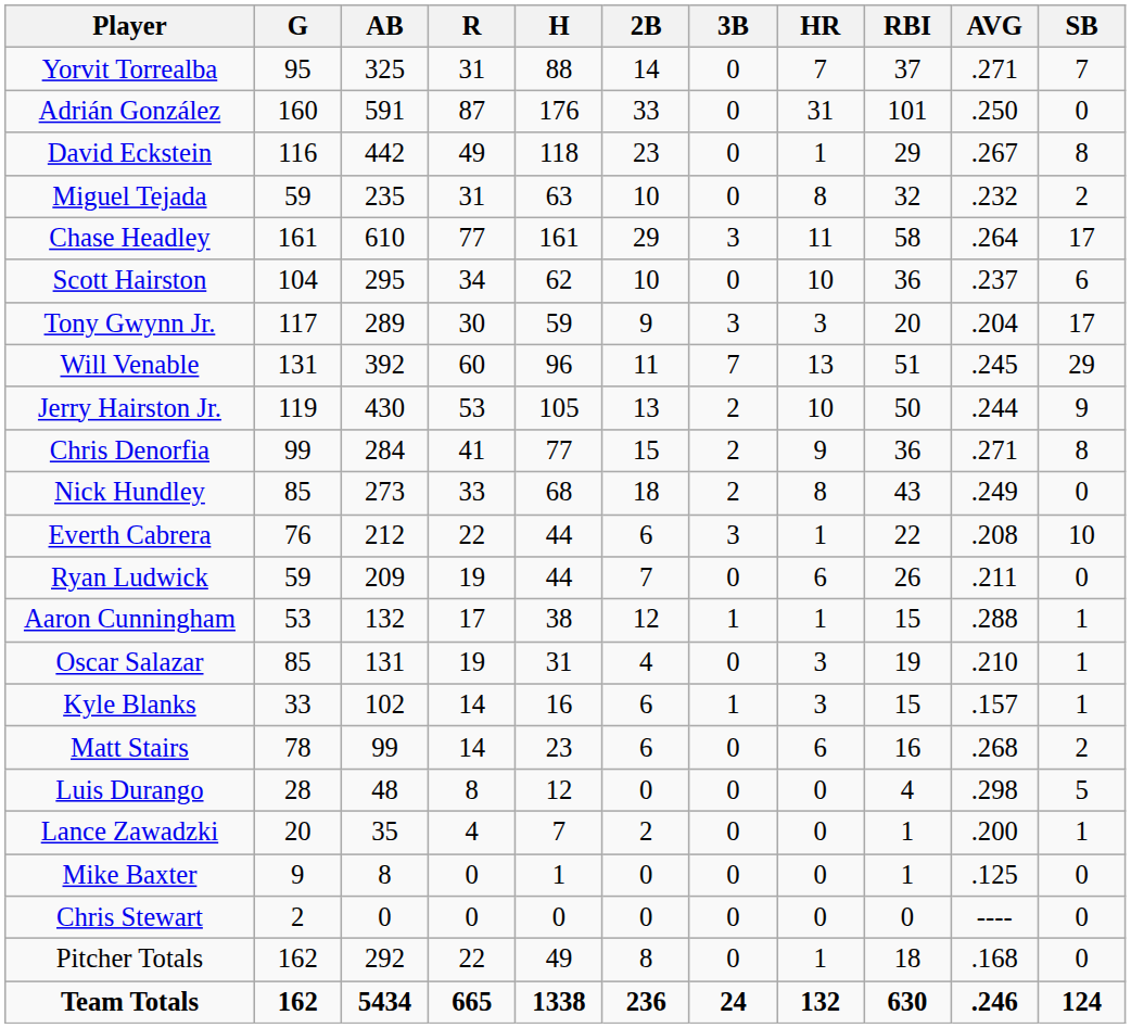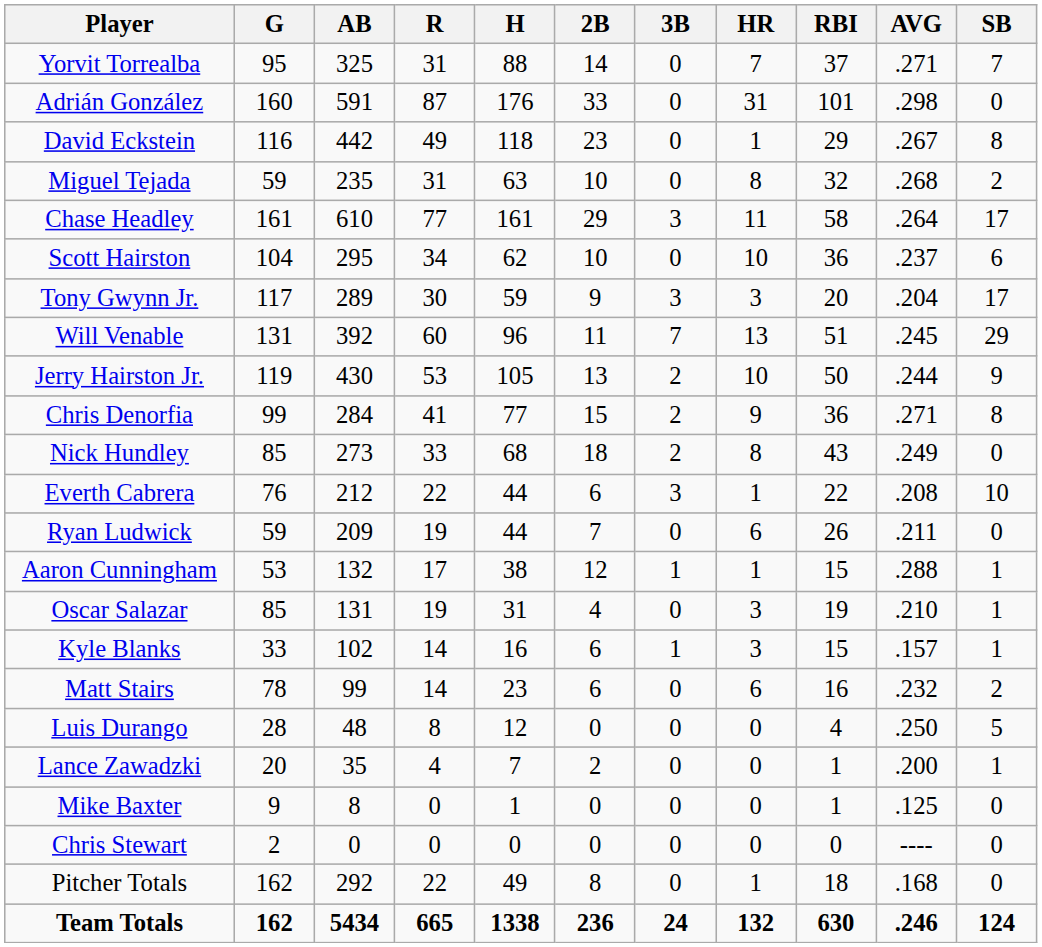 <table class="wikitable sortable">
 <tr>
 <th bgcolor="#DDDDFF" width="20%">Player</th>
 <th bgcolor="#DDDDFF" width="7%">G</th>
 <th bgcolor="#DDDDFF" width="7%">AB</th>
 <th bgcolor="#DDDDFF" width="7%">R</th>
 <th bgcolor="#DDDDFF" width="7%">H</th>
 <th bgcolor="#DDDDFF" width="7%">2B</th>
 <th bgcolor="#DDDDFF" width="7%">3B</th>
 <th bgcolor="#DDDDFF" width="7%">HR</th>
 <th bgcolor="#DDDDFF" width="7%">RBI</th>
 <th bgcolor="#DDDDFF" width="7%">AVG</th>
 <th bgcolor="#DDDDFF" width="7%">SB</th>
 </tr>
 <tr align="center">
 <td><a href='#'>Yorvit Torrealba</a></td>
 <td>95</td>
 <td>325</td>
 <td>31</td>
 <td>88</td>
 <td>14</td>
 <td>0</td>
 <td>7</td>
 <td>37</td>
 <td>.271</td>
 <td>7</td>
 </tr>
 <tr align=center>
 <td><a href='#'>Adrián González</a></td>
 <td>160</td>
 <td>591</td>
 <td>87</td>
 <td>176</td>
 <td>33</td>
 <td>0</td>
 <td>31</td>
 <td>101</td>
-<td>.250</td>
+<td>.298</td>
 <td>0</td>
 </tr>
 <tr align=center>
 <td><a href='#'>David Eckstein</a></td>
 <td>116</td>
 <td>442</td>
 <td>49</td>
 <td>118</td>
 <td>23</td>
 <td>0</td>
 <td>1</td>
 <td>29</td>
 <td>.267</td>
 <td>8</td>
 </tr>
 <tr align=center>
 <td><a href='#'>Miguel Tejada</a></td>
 <td>59</td>
 <td>235</td>
 <td>31</td>
 <td>63</td>
 <td>10</td>
 <td>0</td>
 <td>8</td>
 <td>32</td>
-<td>.232</td>
+<td>.268</td>
 <td>2</td>
 </tr>
 <tr align=center>
 <td><a href='#'>Chase Headley</a></td>
 <td>161</td>
 <td>610</td>
 <td>77</td>
 <td>161</td>
 <td>29</td>
 <td>3</td>
 <td>11</td>
 <td>58</td>
 <td>.264</td>
 <td>17</td>
 </tr>
 <tr align=center>
 <td><a href='#'>Scott Hairston</a></td>
 <td>104</td>
 <td>295</td>
 <td>34</td>
 <td>62</td>
 <td>10</td>
 <td>0</td>
 <td>10</td>
 <td>36</td>
 <td>.237</td>
 <td>6</td>
 </tr>
 <tr align=center>
 <td><a href='#'>Tony Gwynn Jr.</a></td>
 <td>117</td>
 <td>289</td>
 <td>30</td>
 <td>59</td>
 <td>9</td>
 <td>3</td>
 <td>3</td>
 <td>20</td>
 <td>.204</td>
 <td>17</td>
 </tr>
 <tr align=center>
 <td><a href='#'>Will Venable</a></td>
 <td>131</td>
 <td>392</td>
 <td>60</td>
 <td>96</td>
 <td>11</td>
 <td>7</td>
 <td>13</td>
 <td>51</td>
 <td>.245</td>
 <td>29</td>
 </tr>
 <tr align=center>
 <td><a href='#'>Jerry Hairston Jr.</a></td>
 <td>119</td>
 <td>430</td>
 <td>53</td>
 <td>105</td>
 <td>13</td>
 <td>2</td>
 <td>10</td>
 <td>50</td>
 <td>.244</td>
 <td>9</td>
 </tr>
 <tr align=center>
 <td><a href='#'>Chris Denorfia</a></td>
 <td>99</td>
 <td>284</td>
 <td>41</td>
 <td>77</td>
 <td>15</td>
 <td>2</td>
 <td>9</td>
 <td>36</td>
 <td>.271</td>
 <td>8</td>
 </tr>
 <tr align=center>
 <td><a href='#'>Nick Hundley</a></td>
 <td>85</td>
 <td>273</td>
 <td>33</td>
 <td>68</td>
 <td>18</td>
 <td>2</td>
 <td>8</td>
 <td>43</td>
 <td>.249</td>
 <td>0</td>
 </tr>
 <tr align=center>
 <td><a href='#'>Everth Cabrera</a></td>
 <td>76</td>
 <td>212</td>
 <td>22</td>
 <td>44</td>
 <td>6</td>
 <td>3</td>
 <td>1</td>
 <td>22</td>
 <td>.208</td>
 <td>10</td>
 </tr>
 <tr align=center>
 <td><a href='#'>Ryan Ludwick</a></td>
 <td>59</td>
 <td>209</td>
 <td>19</td>
 <td>44</td>
 <td>7</td>
 <td>0</td>
 <td>6</td>
 <td>26</td>
 <td>.211</td>
 <td>0</td>
 </tr>
 <tr align=center>
 <td><a href='#'>Aaron Cunningham</a></td>
 <td>53</td>
 <td>132</td>
 <td>17</td>
 <td>38</td>
 <td>12</td>
 <td>1</td>
 <td>1</td>
 <td>15</td>
 <td>.288</td>
 <td>1</td>
 </tr>
 <tr align=center>
 <td><a href='#'>Oscar Salazar</a></td>
 <td>85</td>
 <td>131</td>
 <td>19</td>
 <td>31</td>
 <td>4</td>
 <td>0</td>
 <td>3</td>
 <td>19</td>
 <td>.210</td>
 <td>1</td>
 </tr>
 <tr align=center>
 <td><a href='#'>Kyle Blanks</a></td>
 <td>33</td>
 <td>102</td>
 <td>14</td>
 <td>16</td>
 <td>6</td>
 <td>1</td>
 <td>3</td>
 <td>15</td>
 <td>.157</td>
 <td>1</td>
 </tr>
 <tr align=center>
 <td><a href='#'>Matt Stairs</a></td>
 <td>78</td>
 <td>99</td>
 <td>14</td>
 <td>23</td>
 <td>6</td>
 <td>0</td>
 <td>6</td>
 <td>16</td>
-<td>.268</td>
+<td>.232</td>
 <td>2</td>
 </tr>
 <tr align=center>
 <td><a href='#'>Luis Durango</a></td>
 <td>28</td>
 <td>48</td>
 <td>8</td>
 <td>12</td>
 <td>0</td>
 <td>0</td>
 <td>0</td>
 <td>4</td>
-<td>.298</td>
+<td>.250</td>
 <td>5</td>
 </tr>
 <tr align=center>
 <td><a href='#'>Lance Zawadzki</a></td>
 <td>20</td>
 <td>35</td>
 <td>4</td>
 <td>7</td>
 <td>2</td>
 <td>0</td>
 <td>0</td>
 <td>1</td>
 <td>.200</td>
 <td>1</td>
 </tr>
 <tr align=center>
 <td><a href='#'>Mike Baxter</a></td>
 <td>9</td>
 <td>8</td>
 <td>0</td>
 <td>1</td>
 <td>0</td>
 <td>0</td>
 <td>0</td>
 <td>1</td>
 <td>.125</td>
 <td>0</td>
 </tr>
 <tr align=center>
 <td><a href='#'>Chris Stewart</a></td>
 <td>2</td>
 <td>0</td>
 <td>0</td>
 <td>0</td>
 <td>0</td>
 <td>0</td>
 <td>0</td>
 <td>0</td>
 <td>----</td>
 <td>0</td>
 </tr>
 <tr align=center>
 <td>Pitcher Totals</td>
 <td>162</td>
 <td>292</td>
 <td>22</td>
 <td>49</td>
 <td>8</td>
 <td>0</td>
 <td>1</td>
 <td>18</td>
 <td>.168</td>
 <td>0</td>
 </tr>
 <tr align=center>
 <td><strong>Team Totals</strong></td>
 <td><strong>162</strong></td>
 <td><strong>5434</strong></td>
 <td><strong>665</strong></td>
 <td><strong>1338</strong></td>
 <td><strong>236</strong></td>
 <td><strong>24</strong></td>
 <td><strong>132</strong></td>
 <td><strong>630</strong></td>
 <td><strong>.246</strong></td>
 <td><strong>124</strong></td>
 </tr>
 </table>
